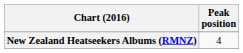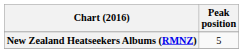 <table class="wikitable sortable plainrowheaders" style="text-align:center">
 <tr>
 <th scope="col">Chart (2016)</th>
 <th scope="col">Peak<br> position</th>
 </tr>
 <tr>
 </tr>
 <tr>
 </tr>
 <tr>
 </tr>
 <tr>
 </tr>
 <tr>
 </tr>
 <tr>
 </tr>
 <tr>
 <th scope="row">New Zealand Heatseekers Albums (<a href='#'>RMNZ</a>)</th>
-<td>4</td>
+<td>5</td>
 </tr>
 <tr>
 </tr>
 <tr>
 </tr>
 <tr>
 </tr>
 <tr>
 </tr>
 </table>
